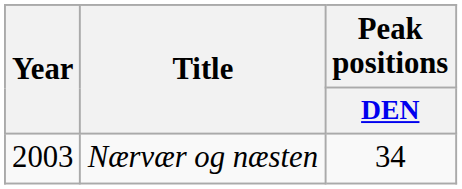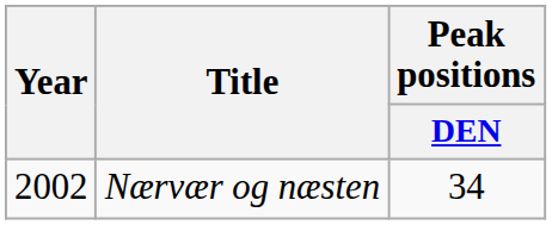 <table class="wikitable">
 <tr>
 <th scope="col" rowspan="2">Year</th>
 <th scope="col" rowspan="2">Title</th>
 <th scope="col" colspan="1">Peak positions</th>
 </tr>
 <tr>
 <th scope="col" style="width:3em;font-size:90%;"><a href='#'>DEN</a><br></th>
 </tr>
 <tr>
-<td style="text-align:center;">2003</td>
+<td style="text-align:center;">2002</td>
 <td><em>Nærvær og næsten</em></td>
 <td style="text-align:center;">34</td>
 </tr>
 </table>
